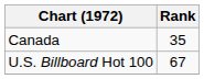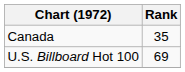 <table class="wikitable">
 <tr>
 <th>Chart (1972)</th>
 <th style="text-align:center;">Rank</th>
 </tr>
 <tr>
 <td>Canada</td>
 <td style="text-align:center;">35</td>
 </tr>
 <tr>
 <td>U.S. <em>Billboard</em> Hot 100</td>
-<td style="text-align:center;">67</td>
+<td style="text-align:center;">69</td>
 </tr>
 <tr>
 </tr>
 </table>
